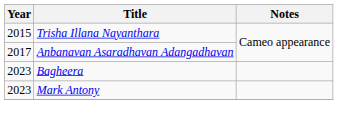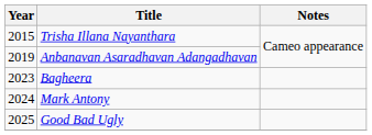 <table class="wikitable sortable">
 <tr>
 <th scope="col">Year</th>
 <th scope="col">Title</th>
 <th scope="col">Notes</th>
 </tr>
 <tr>
 <td>2015</td>
 <td><em><a href='#'>Trisha Illana Nayanthara</a></em></td>
 <td rowspan="2">Cameo appearance</td>
 </tr>
 <tr>
-<td>2017</td>
+<td>2019</td>
 <td><em><a href='#'>Anbanavan Asaradhavan Adangadhavan</a></em></td>
 </tr>
 <tr>
 <td>2023</td>
 <td><em><a href='#'>Bagheera</a></em></td>
 <td></td>
 </tr>
 <tr>
-<td>2023</td>
+<td>2024</td>
 <td><em><a href='#'>Mark Antony</a></em></td>
+<td></td>
+</tr>
+<tr>
+<td>2025</td>
+<td><em><a href='#'>Good Bad Ugly</a></em></td>
 <td></td>
 </tr>
 <tr>
 </tr>
 </table>
